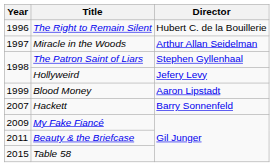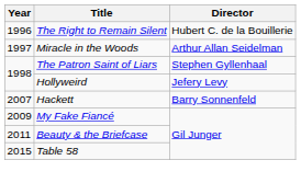 <table class="wikitable">
 <tr>
 <th>Year</th>
 <th>Title</th>
 <th>Director</th>
 </tr>
 <tr>
 <td>1996</td>
 <td><em><a href='#'>The Right to Remain Silent</a></em></td>
 <td>Hubert C. de la Bouillerie</td>
 </tr>
 <tr>
 <td>1997</td>
 <td><em>Miracle in the Woods</em></td>
 <td><a href='#'>Arthur Allan Seidelman</a></td>
 </tr>
 <tr>
 <td rowspan=2>1998</td>
 <td><em><a href='#'>The Patron Saint of Liars</a></em></td>
 <td><a href='#'>Stephen Gyllenhaal</a></td>
 </tr>
 <tr>
 <td><em>Hollyweird</em></td>
 <td><a href='#'>Jefery Levy</a></td>
 </tr>
 <tr>
-<td>1999</td>
-<td><em>Blood Money</em></td>
-<td><a href='#'>Aaron Lipstadt</a></td>
-</tr>
-<tr>
 <td>2007</td>
 <td><em>Hackett</em></td>
 <td><a href='#'>Barry Sonnenfeld</a></td>
 </tr>
 <tr>
 <td>2009</td>
 <td><em><a href='#'>My Fake Fiancé</a></em></td>
 <td rowspan=3><a href='#'>Gil Junger</a></td>
 </tr>
 <tr>
 <td>2011</td>
 <td><em><a href='#'>Beauty & the Briefcase</a></em></td>
 </tr>
 <tr>
 <td>2015</td>
 <td><em>Table 58</em></td>
 </tr>
 </table>
